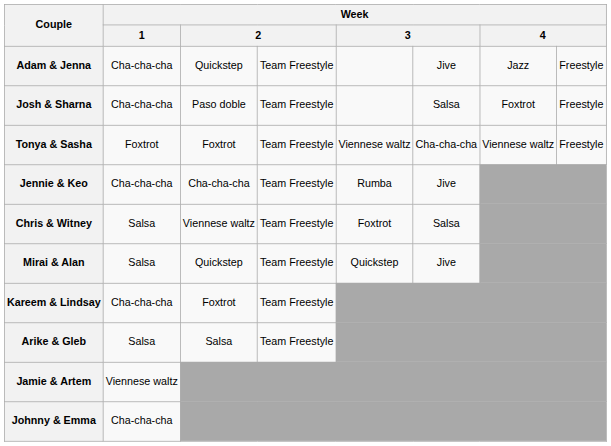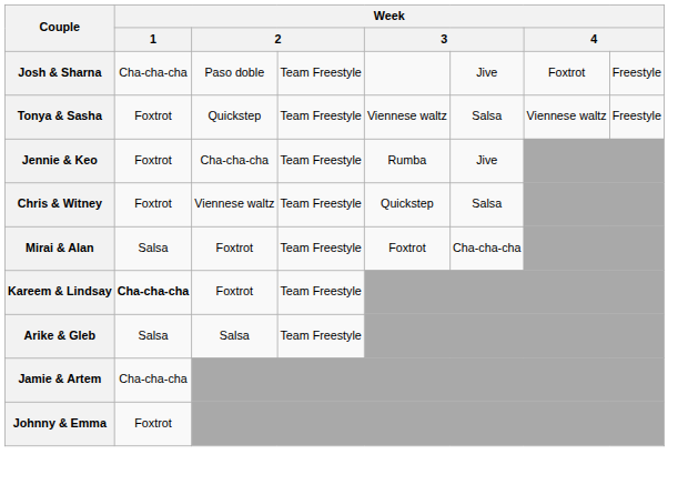 <table class="wikitable unsortable" style="text-align:center; font-size:85%; line-height:20px">
 <tr>
 <th scope="col" rowspan="2">Couple</th>
 <th colspan="7">Week</th>
 </tr>
 <tr>
 <th scope="col">1</th>
 <th colspan="2" scope="col">2</th>
 <th colspan="2" scope="col">3</th>
 <th colspan="2" scope="col">4</th>
 </tr>
 <tr style="height:50px">
-<th scope="row">Adam & Jenna</th>
-<td>Cha-cha-cha</td>
-<td>Quickstep</td>
-<td>Team Freestyle</td>
-<td></td>
-<td>Jive</td>
-<td>Jazz</td>
-<td>Freestyle</td>
-</tr>
-<tr style="height:50px">
 <th scope="row">Josh & Sharna</th>
 <td>Cha-cha-cha</td>
 <td>Paso doble</td>
 <td>Team Freestyle</td>
 <td></td>
-<td>Salsa</td>
+<td>Jive</td>
 <td>Foxtrot</td>
 <td>Freestyle</td>
 </tr>
 <tr style="height:50px">
 <th scope="row">Tonya & Sasha</th>
 <td>Foxtrot</td>
-<td>Foxtrot</td>
+<td>Quickstep</td>
 <td>Team Freestyle</td>
 <td>Viennese waltz</td>
-<td>Cha-cha-cha</td>
+<td>Salsa</td>
 <td>Viennese waltz</td>
 <td>Freestyle</td>
 </tr>
 <tr style="height:50px">
 <th scope="row">Jennie & Keo</th>
-<td>Cha-cha-cha</td>
+<td>Foxtrot</td>
 <td>Cha-cha-cha</td>
 <td>Team Freestyle</td>
 <td>Rumba</td>
 <td>Jive</td>
 <td colspan=2 style="background:darkgrey"></td>
 </tr>
 <tr style="height:50px">
 <th scope="row">Chris & Witney</th>
-<td>Salsa</td>
+<td>Foxtrot</td>
 <td>Viennese waltz</td>
 <td>Team Freestyle</td>
-<td>Foxtrot</td>
+<td>Quickstep</td>
 <td>Salsa</td>
 <td colspan=2 style="background:darkgrey"></td>
 </tr>
 <tr style="height:50px">
 <th scope="row">Mirai & Alan</th>
 <td>Salsa</td>
-<td>Quickstep</td>
+<td>Foxtrot</td>
 <td>Team Freestyle</td>
-<td>Quickstep</td>
-<td>Jive</td>
+<td>Foxtrot</td>
+<td>Cha-cha-cha</td>
 <td colspan=2 style="background:darkgrey"></td>
 </tr>
 <tr style="height:50px">
 <th scope="row">Kareem & Lindsay</th>
-<td>Cha-cha-cha</td>
+<td><strong>Cha-cha-cha</strong></td>
 <td>Foxtrot</td>
 <td>Team Freestyle</td>
 <td colspan=4 style="background:darkgrey"></td>
 </tr>
 <tr style="height:50px">
 <th scope="row">Arike & Gleb</th>
 <td>Salsa</td>
 <td>Salsa</td>
 <td>Team Freestyle</td>
 <td colspan=4 style="background:darkgrey"></td>
 </tr>
 <tr style="height:50px">
 <th scope="row">Jamie & Artem</th>
-<td>Viennese waltz</td>
+<td>Cha-cha-cha</td>
 <td colspan=6 style="background:darkgrey"></td>
 </tr>
 <tr style="height:50px">
 <th scope="row">Johnny & Emma</th>
-<td>Cha-cha-cha</td>
+<td>Foxtrot</td>
 <td colspan=6 style="background:darkgrey"></td>
 </tr>
 </table>
